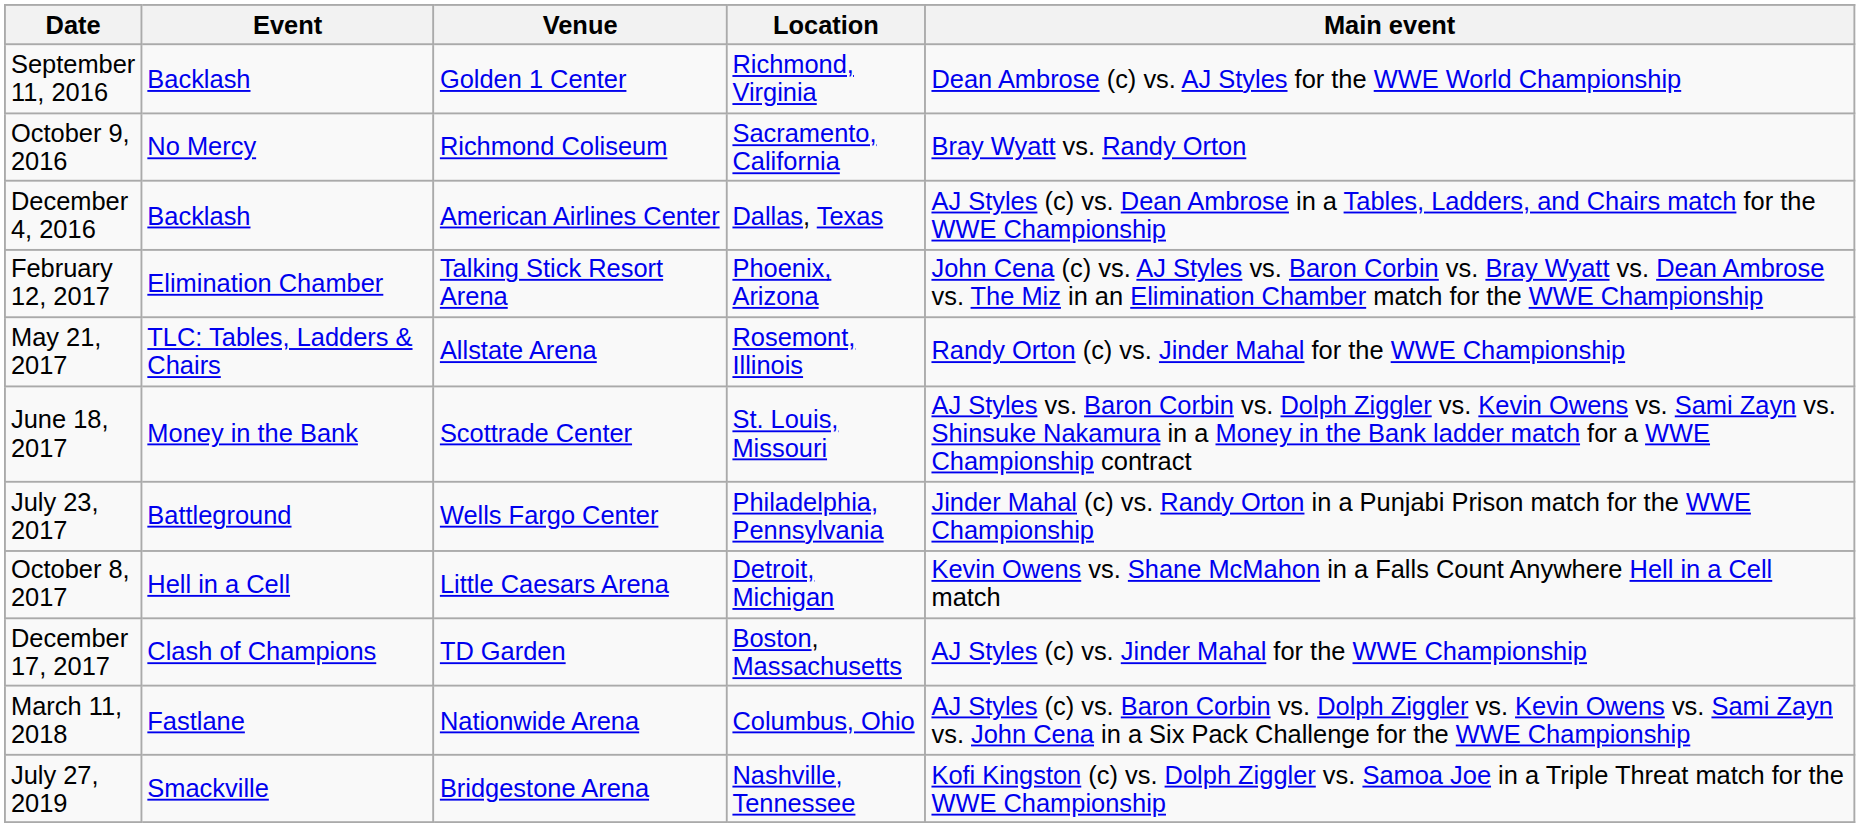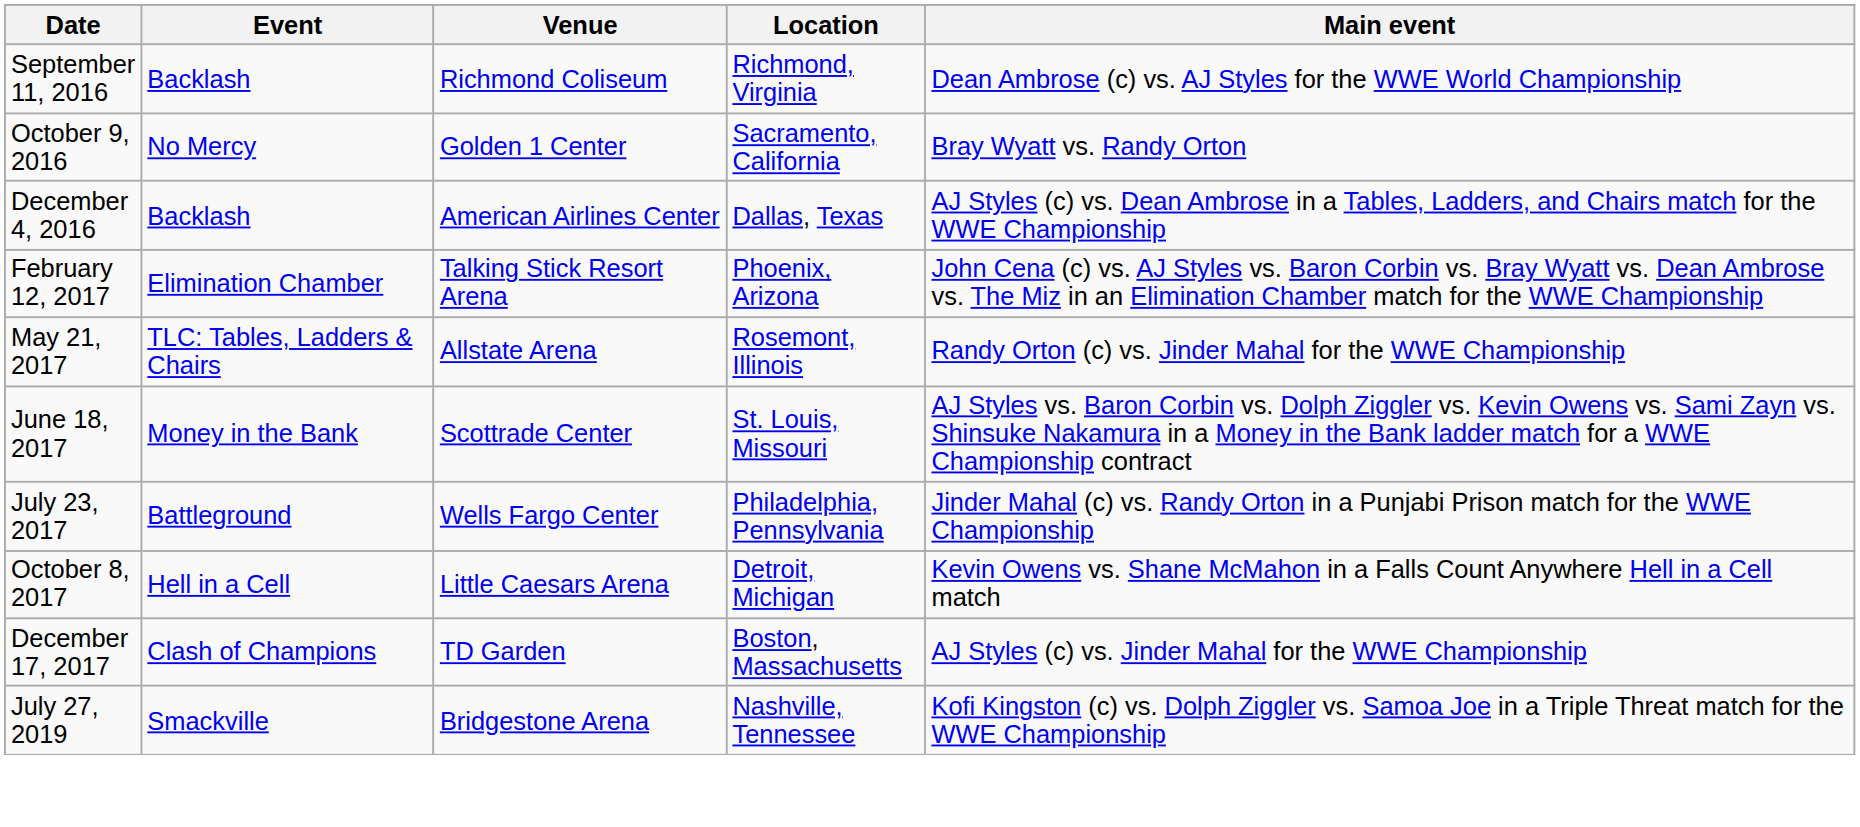 <table class="sortable wikitable succession-box" style="font-size:85%;">
 <tr>
 <th scope="col" width="10">Date</th>
 <th scope="col" width="150">Event</th>
 <th scope="col" width="150">Venue</th>
 <th scope="col" width="100">Location</th>
 <th scope="col" width="490">Main event</th>
 </tr>
 <tr>
 <td>September 11, 2016</td>
 <td><a href='#'>Backlash</a></td>
-<td><a href='#'>Golden 1 Center</a></td>
+<td><a href='#'>Richmond Coliseum</a></td>
 <td><a href='#'>Richmond, Virginia</a></td>
 <td><a href='#'>Dean Ambrose</a> (c) vs. <a href='#'>AJ Styles</a> for the <a href='#'>WWE World Championship</a></td>
 </tr>
 <tr>
 <td>October 9, 2016</td>
 <td><a href='#'>No Mercy</a></td>
-<td><a href='#'>Richmond Coliseum</a></td>
+<td><a href='#'>Golden 1 Center</a></td>
 <td><a href='#'>Sacramento, California</a></td>
 <td><a href='#'>Bray Wyatt</a> vs. <a href='#'>Randy Orton</a></td>
 </tr>
 <tr>
 <td>December 4, 2016</td>
 <td><a href='#'>Backlash</a></td>
 <td><a href='#'>American Airlines Center</a></td>
 <td><a href='#'>Dallas</a>, <a href='#'>Texas</a></td>
 <td><a href='#'>AJ Styles</a> (c) vs. <a href='#'>Dean Ambrose</a> in a <a href='#'>Tables, Ladders, and Chairs match</a> for the <a href='#'>WWE Championship</a></td>
 </tr>
 <tr>
 <td>February 12, 2017</td>
 <td><a href='#'>Elimination Chamber</a></td>
 <td><a href='#'>Talking Stick Resort Arena</a></td>
 <td><a href='#'>Phoenix, Arizona</a></td>
 <td><a href='#'>John Cena</a> (c) vs. <a href='#'>AJ Styles</a> vs. <a href='#'>Baron Corbin</a> vs. <a href='#'>Bray Wyatt</a> vs. <a href='#'>Dean Ambrose</a> vs. <a href='#'>The Miz</a> in an <a href='#'>Elimination Chamber</a> match for the <a href='#'>WWE Championship</a></td>
 </tr>
 <tr>
 <td>May 21, 2017</td>
 <td><a href='#'>TLC: Tables, Ladders & Chairs</a></td>
 <td><a href='#'>Allstate Arena</a></td>
 <td><a href='#'>Rosemont, Illinois</a></td>
 <td><a href='#'>Randy Orton</a> (c) vs. <a href='#'>Jinder Mahal</a> for the <a href='#'>WWE Championship</a></td>
 </tr>
 <tr>
 <td>June 18, 2017</td>
 <td><a href='#'>Money in the Bank</a></td>
 <td><a href='#'>Scottrade Center</a></td>
 <td><a href='#'>St. Louis, Missouri</a></td>
 <td><a href='#'>AJ Styles</a> vs. <a href='#'>Baron Corbin</a> vs. <a href='#'>Dolph Ziggler</a> vs. <a href='#'>Kevin Owens</a> vs. <a href='#'>Sami Zayn</a> vs. <a href='#'>Shinsuke Nakamura</a> in a <a href='#'>Money in the Bank ladder match</a> for a <a href='#'>WWE Championship</a> contract</td>
 </tr>
 <tr>
 <td>July 23, 2017</td>
 <td><a href='#'>Battleground</a></td>
 <td><a href='#'>Wells Fargo Center</a></td>
 <td><a href='#'>Philadelphia, Pennsylvania</a></td>
 <td><a href='#'>Jinder Mahal</a> (c) vs. <a href='#'>Randy Orton</a> in a Punjabi Prison match for the <a href='#'>WWE Championship</a></td>
 </tr>
 <tr>
 <td>October 8, 2017</td>
 <td><a href='#'>Hell in a Cell</a></td>
 <td><a href='#'>Little Caesars Arena</a></td>
 <td><a href='#'>Detroit, Michigan</a></td>
 <td><a href='#'>Kevin Owens</a> vs. <a href='#'>Shane McMahon</a> in a Falls Count Anywhere <a href='#'>Hell in a Cell</a> match</td>
 </tr>
 <tr>
 <td>December 17, 2017</td>
 <td><a href='#'>Clash of Champions</a></td>
 <td><a href='#'>TD Garden</a></td>
 <td><a href='#'>Boston</a>, <a href='#'>Massachusetts</a></td>
 <td><a href='#'>AJ Styles</a> (c) vs. <a href='#'>Jinder Mahal</a> for the <a href='#'>WWE Championship</a></td>
 </tr>
 <tr>
-<td>March 11, 2018</td>
-<td><a href='#'>Fastlane</a></td>
-<td><a href='#'>Nationwide Arena</a></td>
-<td><a href='#'>Columbus, Ohio</a></td>
-<td><a href='#'>AJ Styles</a> (c) vs. <a href='#'>Baron Corbin</a> vs. <a href='#'>Dolph Ziggler</a> vs. <a href='#'>Kevin Owens</a> vs. <a href='#'>Sami Zayn</a> vs. <a href='#'>John Cena</a> in a Six Pack Challenge for the <a href='#'>WWE Championship</a></td>
-</tr>
-<tr>
 <td>July 27, 2019</td>
 <td><a href='#'>Smackville</a></td>
 <td><a href='#'>Bridgestone Arena</a></td>
 <td><a href='#'>Nashville, Tennessee</a></td>
 <td><a href='#'>Kofi Kingston</a> (c) vs. <a href='#'>Dolph Ziggler</a> vs. <a href='#'>Samoa Joe</a> in a Triple Threat match for the <a href='#'>WWE Championship</a></td>
 </tr>
 </table>
